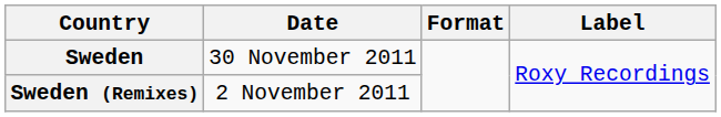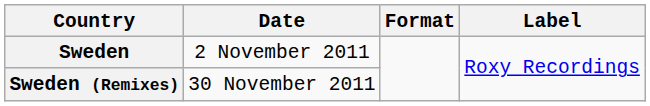 <table class="wikitable plainrowheaders" style="text-align:center;">
 <tr>
 <th scope="col">Country</th>
 <th scope="col">Date</th>
 <th scope="col">Format</th>
 <th scope="col">Label</th>
 </tr>
 <tr>
 <th scope="row">Sweden</th>
-<td>30 November 2011</td>
+<td>2 November 2011</td>
 <td rowspan="2"></td>
 <td rowspan="2"><a href='#'>Roxy Recordings</a></td>
 </tr>
 <tr>
 <th scope="row">Sweden <small>(Remixes)</small></th>
-<td>2 November 2011</td>
+<td>30 November 2011</td>
 </tr>
 </table>
